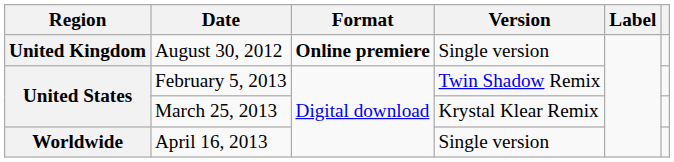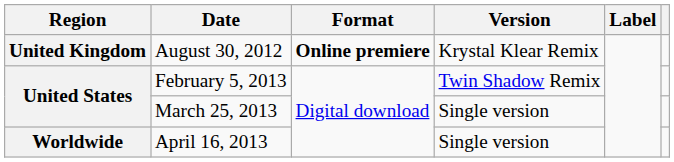 <table class="wikitable plainrowheaders">
 <tr>
 <th scope="col">Region</th>
 <th scope="col">Date</th>
 <th scope="col">Format</th>
 <th scope="col">Version</th>
 <th scope="col">Label</th>
 <th scope="col"></th>
 </tr>
 <tr>
 <th scope="row">United Kingdom</th>
 <td>August 30, 2012</td>
 <td><strong>Online premiere</strong></td>
-<td>Single version</td>
+<td>Krystal Klear Remix</td>
 <td rowspan="4"></td>
 <td align="center"></td>
 </tr>
 <tr>
 <th scope="row" rowspan="2">United States</th>
 <td>February 5, 2013</td>
 <td rowspan="3"><a href='#'>Digital download</a></td>
 <td><a href='#'>Twin Shadow</a> Remix</td>
 <td align="center"></td>
 </tr>
 <tr>
 <td>March 25, 2013</td>
-<td>Krystal Klear Remix</td>
+<td>Single version</td>
 <td align="center"></td>
 </tr>
 <tr>
 <th scope="row">Worldwide</th>
 <td>April 16, 2013</td>
 <td>Single version</td>
 <td align="center"></td>
 </tr>
 </table>
